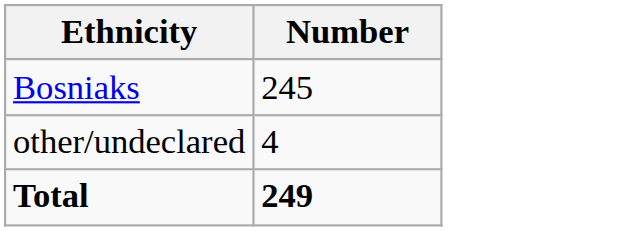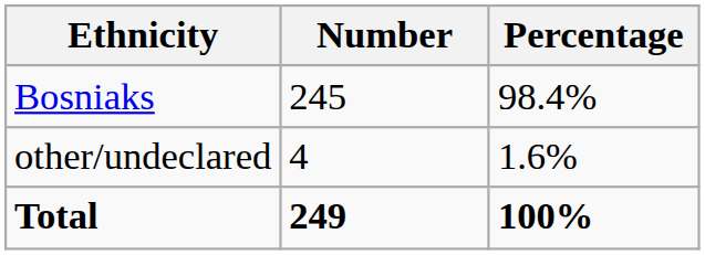 <table class="wikitable">
 <tr>
 <th width="100px">Ethnicity</th>
 <th width="80px">Number</th>
+<th width="80px">Percentage</th>
 </tr>
 <tr>
 <td><a href='#'>Bosniaks</a></td>
 <td>245</td>
+<td>98.4%</td>
 </tr>
 <tr>
 <td>other/undeclared</td>
 <td>4</td>
+<td>1.6%</td>
 </tr>
 <tr>
 <td><strong>Total</strong></td>
 <td><strong>249</strong></td>
+<td><strong>100%</strong></td>
 </tr>
 </table>
